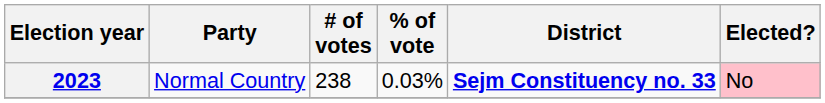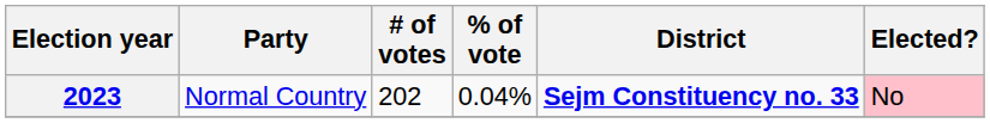 <table class=wikitable>
 <tr>
 <th>Election year</th>
 <th>Party</th>
 <th># of<br>votes</th>
 <th>% of<br>vote</th>
 <th>District</th>
 <th>Elected?</th>
 </tr>
 <tr>
 <th><a href='#'>2023</a></th>
 <td><a href='#'>Normal Country</a></td>
-<td>238</td>
-<td>0.03%</td>
+<td>202</td>
+<td>0.04%</td>
 <td><strong><a href='#'>Sejm Constituency no. 33</a></strong></td>
 <td style="background:Pink;">No</td>
 </tr>
 <tr>
 </tr>
 </table>
